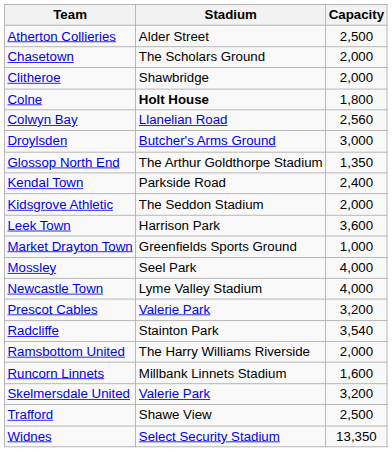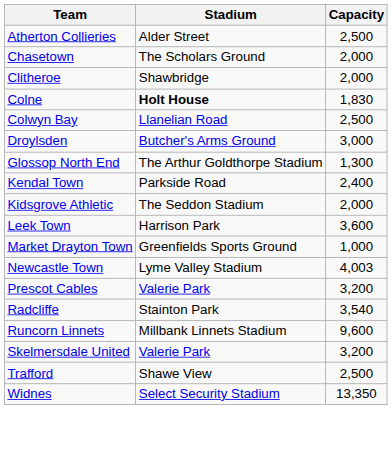 <table class="wikitable sortable">
 <tr>
 <th>Team</th>
 <th>Stadium</th>
 <th>Capacity</th>
 </tr>
 <tr>
 <td><a href='#'>Atherton Collieries</a></td>
 <td>Alder Street</td>
 <td align="center">2,500</td>
 </tr>
 <tr>
 <td><a href='#'>Chasetown</a></td>
 <td>The Scholars Ground</td>
 <td align="center">2,000</td>
 </tr>
 <tr>
 <td><a href='#'>Clitheroe</a></td>
 <td>Shawbridge</td>
 <td align="center">2,000</td>
 </tr>
 <tr>
 <td><a href='#'>Colne</a></td>
 <td><strong>Holt House</strong></td>
-<td align="center">1,800</td>
+<td align="center">1,830</td>
 </tr>
 <tr>
 <td><a href='#'>Colwyn Bay</a></td>
 <td> <a href='#'>Llanelian Road</a></td>
-<td align="center">2,560</td>
+<td align="center">2,500</td>
 </tr>
 <tr>
 <td><a href='#'>Droylsden</a></td>
 <td><a href='#'>Butcher's Arms Ground</a></td>
 <td align="center">3,000</td>
 </tr>
 <tr>
 <td><a href='#'>Glossop North End</a></td>
 <td>The Arthur Goldthorpe Stadium</td>
-<td align="center">1,350</td>
+<td align="center">1,300</td>
 </tr>
 <tr>
 <td><a href='#'>Kendal Town</a></td>
 <td>Parkside Road</td>
 <td align="center">2,400</td>
 </tr>
 <tr>
 <td><a href='#'>Kidsgrove Athletic</a></td>
 <td>The Seddon Stadium</td>
 <td align="center">2,000</td>
 </tr>
 <tr>
 <td><a href='#'>Leek Town</a></td>
 <td>Harrison Park</td>
 <td align="center">3,600</td>
 </tr>
 <tr>
 <td><a href='#'>Market Drayton Town</a></td>
 <td>Greenfields Sports Ground</td>
 <td align="center">1,000</td>
 </tr>
 <tr>
-<td><a href='#'>Mossley</a></td>
-<td>Seel Park</td>
-<td align="center">4,000</td>
-</tr>
-<tr>
 <td><a href='#'>Newcastle Town</a></td>
 <td>Lyme Valley Stadium</td>
-<td align="center">4,000</td>
+<td align="center">4,003</td>
 </tr>
 <tr>
 <td><a href='#'>Prescot Cables</a></td>
 <td><a href='#'>Valerie Park</a></td>
 <td align="center">3,200</td>
 </tr>
 <tr>
 <td><a href='#'>Radcliffe</a></td>
 <td>Stainton Park</td>
 <td align="center">3,540</td>
 </tr>
 <tr>
-<td><a href='#'>Ramsbottom United</a></td>
-<td>The Harry Williams Riverside</td>
-<td align="center">2,000</td>
-</tr>
-<tr>
 <td><a href='#'>Runcorn Linnets</a></td>
 <td>Millbank Linnets Stadium</td>
-<td align="center">1,600</td>
+<td align="center">9,600</td>
 </tr>
 <tr>
 <td><a href='#'>Skelmersdale United</a></td>
 <td><a href='#'>Valerie Park</a></td>
 <td align="center">3,200</td>
 </tr>
 <tr>
 <td><a href='#'>Trafford</a></td>
 <td>Shawe View</td>
 <td align="center">2,500</td>
 </tr>
 <tr>
 <td><a href='#'>Widnes</a></td>
 <td><a href='#'>Select Security Stadium</a></td>
 <td align="center">13,350</td>
 </tr>
 </table>
